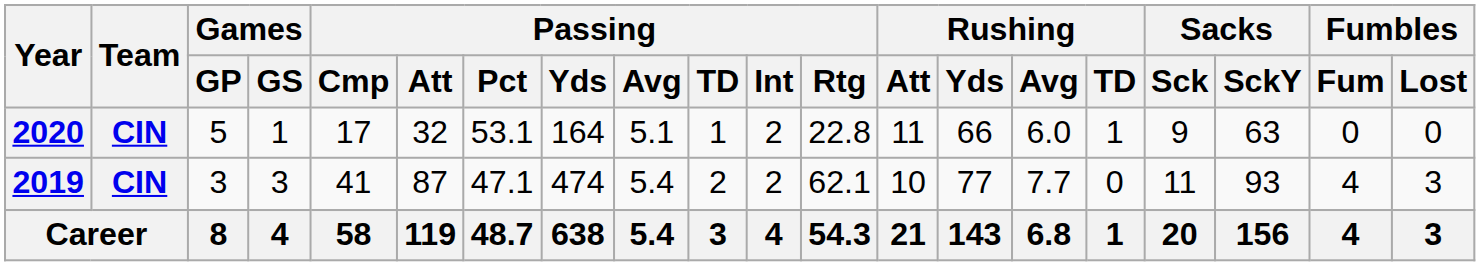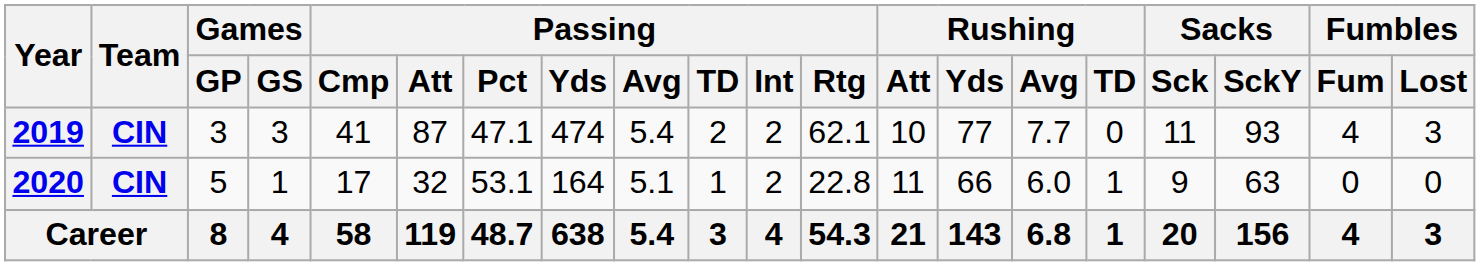 <table class="wikitable" style="text-align:center;">
 <tr>
 <th rowspan="2">Year</th>
 <th rowspan="2">Team</th>
 <th colspan="2">Games</th>
 <th colspan="8">Passing</th>
 <th colspan="4">Rushing</th>
 <th colspan="2">Sacks</th>
 <th colspan="2">Fumbles</th>
 </tr>
 <tr>
 <th>GP</th>
 <th>GS</th>
 <th>Cmp</th>
 <th>Att</th>
 <th>Pct</th>
 <th>Yds</th>
 <th>Avg</th>
 <th>TD</th>
 <th>Int</th>
 <th>Rtg</th>
 <th>Att</th>
 <th>Yds</th>
 <th>Avg</th>
 <th>TD</th>
 <th>Sck</th>
 <th>SckY</th>
 <th>Fum</th>
 <th>Lost</th>
 </tr>
 <tr>
+<th><a href='#'>2019</a></th>
+<th><a href='#'>CIN</a></th>
+<td>3</td>
+<td>3</td>
+<td>41</td>
+<td>87</td>
+<td>47.1</td>
+<td>474</td>
+<td>5.4</td>
+<td>2</td>
+<td>2</td>
+<td>62.1</td>
+<td>10</td>
+<td>77</td>
+<td>7.7</td>
+<td>0</td>
+<td>11</td>
+<td>93</td>
+<td>4</td>
+<td>3</td>
+</tr>
+<tr>
 <th><a href='#'>2020</a></th>
 <th><a href='#'>CIN</a></th>
 <td>5</td>
 <td>1</td>
 <td>17</td>
 <td>32</td>
 <td>53.1</td>
 <td>164</td>
 <td>5.1</td>
 <td>1</td>
 <td>2</td>
 <td>22.8</td>
 <td>11</td>
 <td>66</td>
 <td>6.0</td>
 <td>1</td>
 <td>9</td>
 <td>63</td>
 <td>0</td>
 <td>0</td>
-</tr>
-<tr>
-<th><a href='#'>2019</a></th>
-<th><a href='#'>CIN</a></th>
-<td>3</td>
-<td>3</td>
-<td>41</td>
-<td>87</td>
-<td>47.1</td>
-<td>474</td>
-<td>5.4</td>
-<td>2</td>
-<td>2</td>
-<td>62.1</td>
-<td>10</td>
-<td>77</td>
-<td>7.7</td>
-<td>0</td>
-<td>11</td>
-<td>93</td>
-<td>4</td>
-<td>3</td>
 </tr>
 <tr>
 <th colspan="2">Career</th>
 <th>8</th>
 <th>4</th>
 <th>58</th>
 <th>119</th>
 <th>48.7</th>
 <th>638</th>
 <th>5.4</th>
 <th>3</th>
 <th>4</th>
 <th>54.3</th>
 <th>21</th>
 <th>143</th>
 <th>6.8</th>
 <th>1</th>
 <th>20</th>
 <th>156</th>
 <th>4</th>
 <th>3</th>
 </tr>
 </table>
